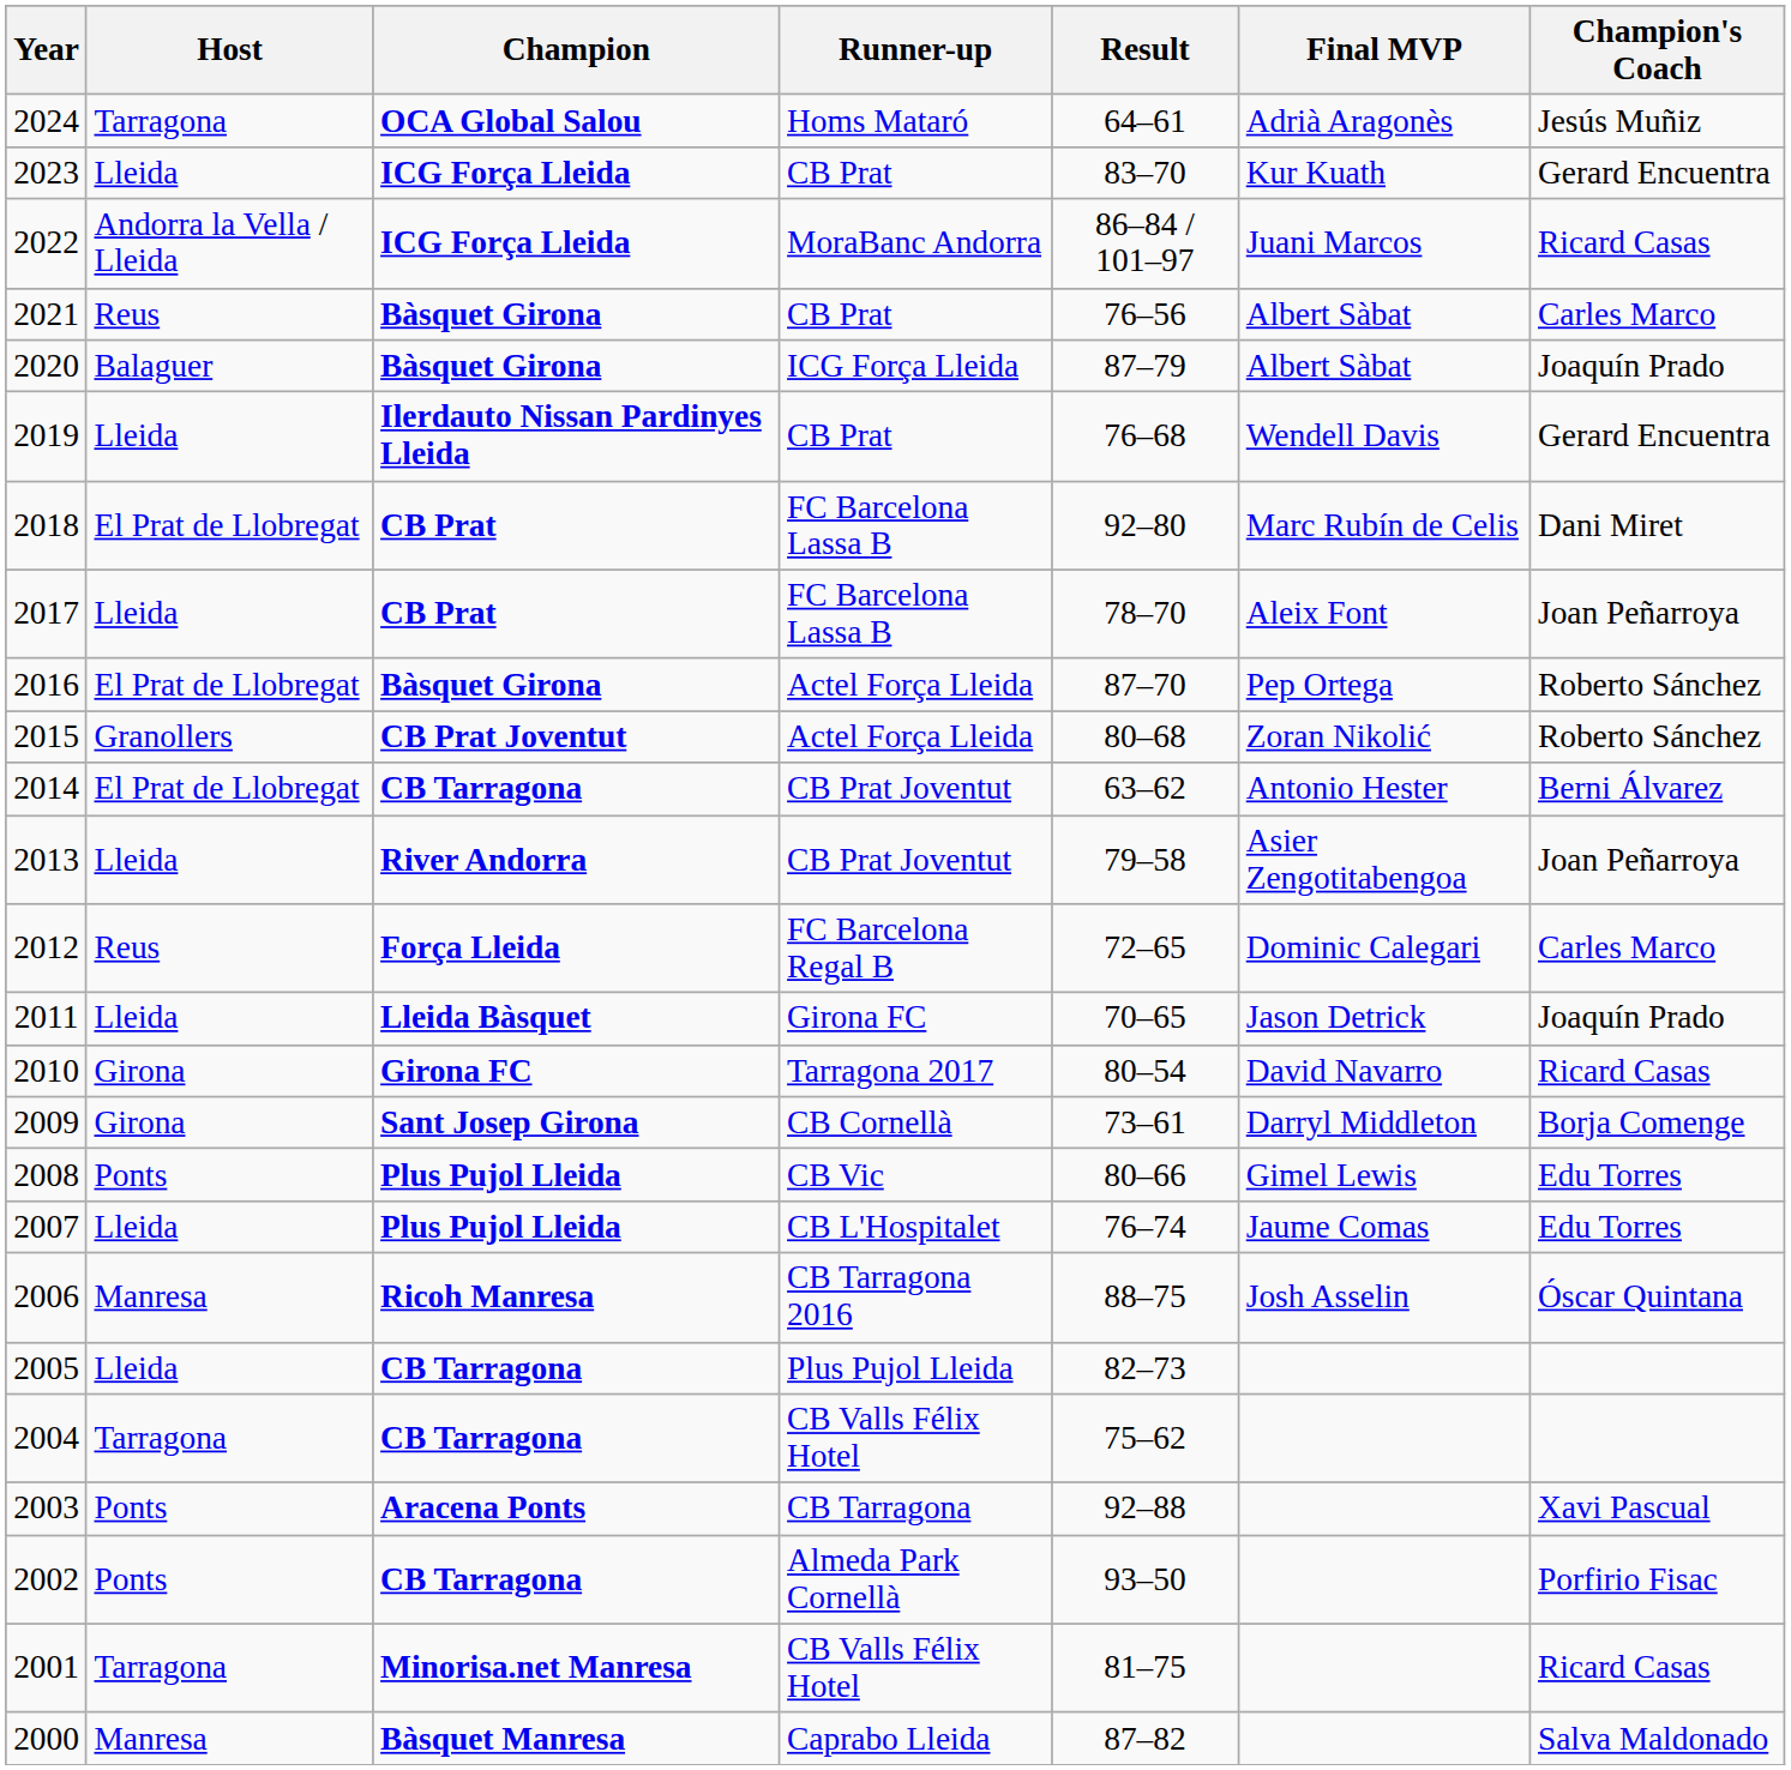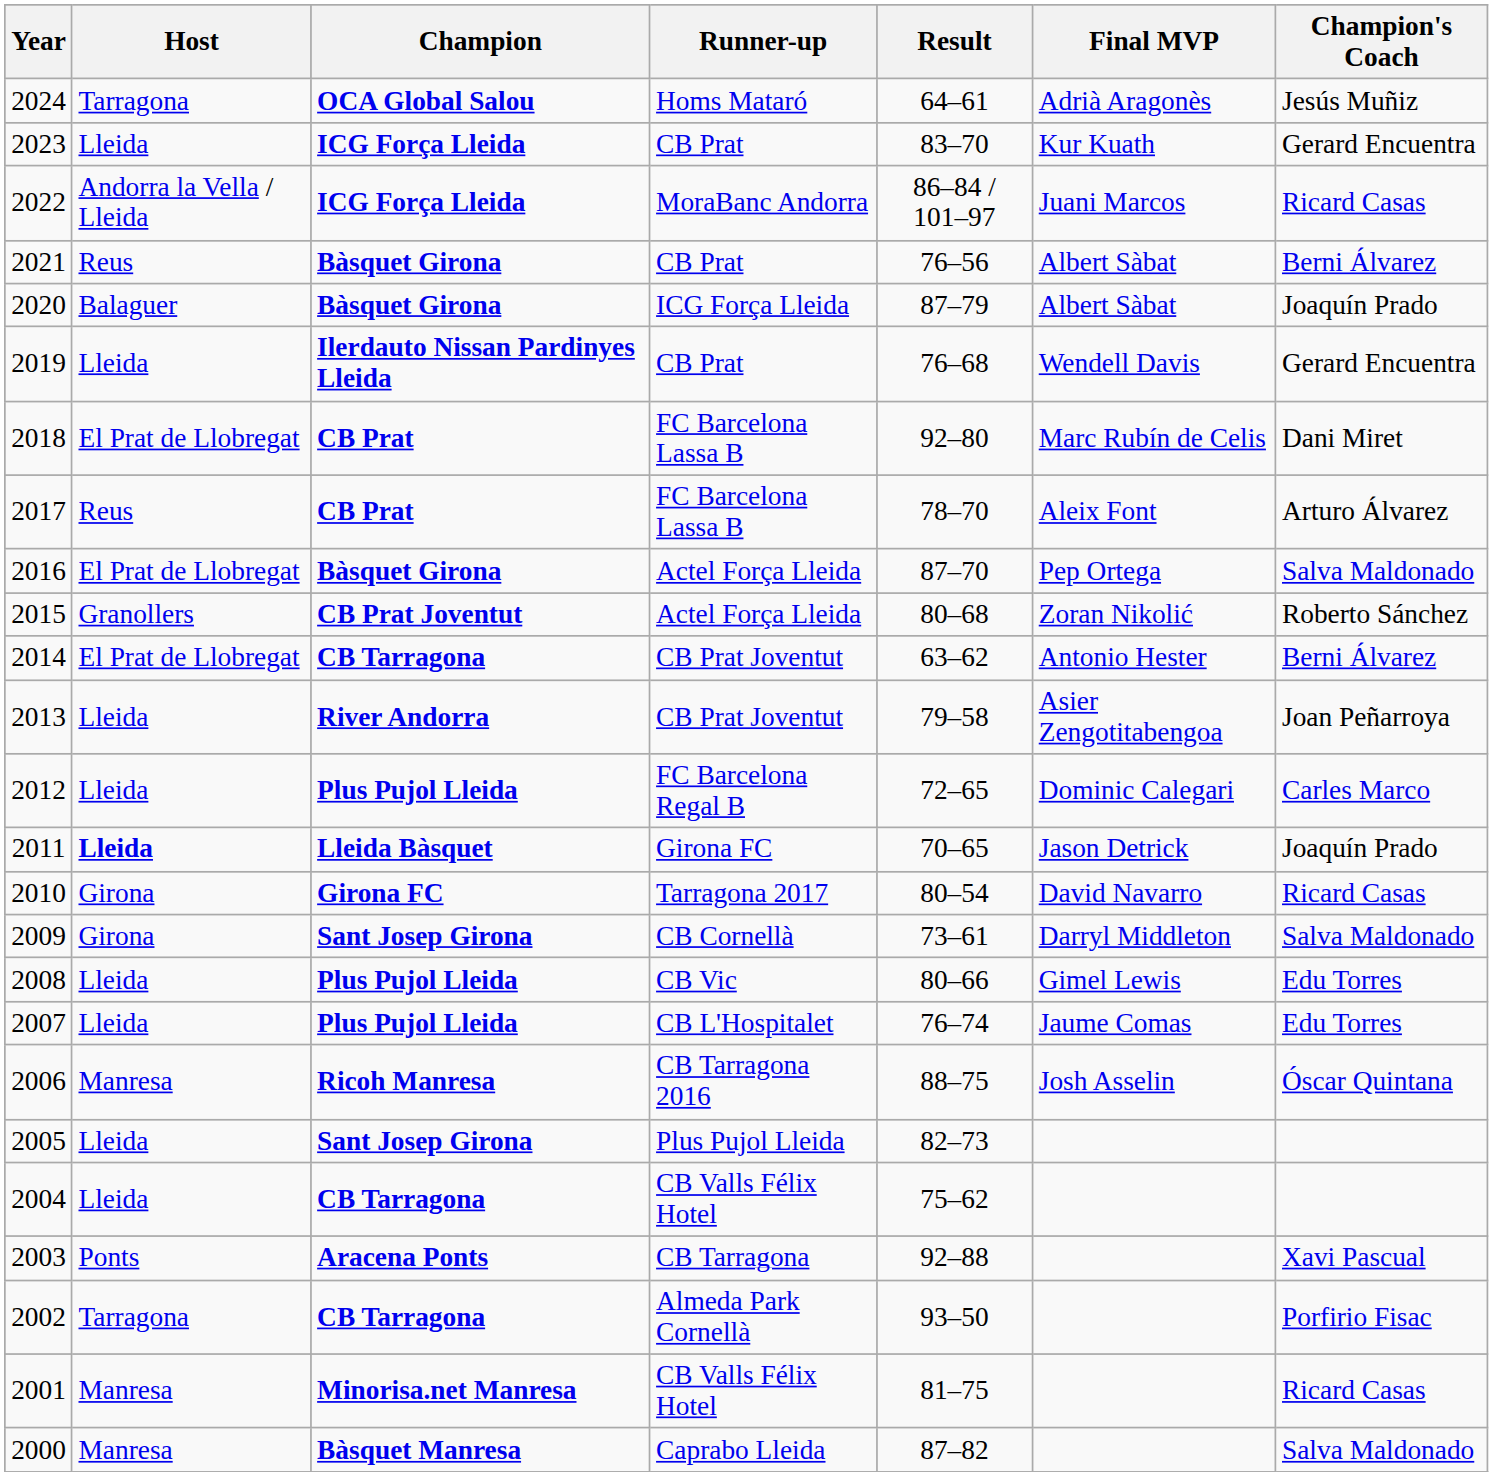 <table class="wikitable">
 <tr>
 <th>Year</th>
 <th>Host</th>
 <th>Champion</th>
 <th>Runner-up</th>
 <th>Result</th>
 <th>Final MVP</th>
 <th>Champion's Coach</th>
 </tr>
 <tr>
 <td align=center>2024</td>
 <td><a href='#'>Tarragona</a></td>
 <td><strong><a href='#'>OCA Global Salou</a></strong></td>
 <td><a href='#'>Homs Mataró</a></td>
 <td align=center>64–61</td>
 <td><a href='#'>Adrià Aragonès</a></td>
 <td>Jesús Muñiz</td>
 </tr>
 <tr>
 <td align=center>2023</td>
 <td><a href='#'>Lleida</a></td>
 <td><strong><a href='#'>ICG Força Lleida</a></strong></td>
 <td><a href='#'>CB Prat</a></td>
 <td align=center>83–70</td>
 <td><a href='#'>Kur Kuath</a></td>
 <td>Gerard Encuentra</td>
 </tr>
 <tr>
 <td align=center>2022</td>
 <td><a href='#'>Andorra la Vella</a> / <a href='#'>Lleida</a></td>
 <td><strong><a href='#'>ICG Força Lleida</a></strong></td>
 <td><a href='#'>MoraBanc Andorra</a></td>
 <td align=center>86–84 / 101–97</td>
 <td><a href='#'>Juani Marcos</a></td>
 <td><a href='#'>Ricard Casas</a></td>
 </tr>
 <tr>
 <td align=center>2021</td>
 <td><a href='#'>Reus</a></td>
 <td><strong><a href='#'>Bàsquet Girona</a></strong></td>
 <td><a href='#'>CB Prat</a></td>
 <td align=center>76–56</td>
 <td><a href='#'>Albert Sàbat</a></td>
-<td><a href='#'>Carles Marco</a></td>
+<td><a href='#'>Berni Álvarez</a></td>
 </tr>
 <tr>
 <td align=center>2020</td>
 <td><a href='#'>Balaguer</a></td>
 <td><strong><a href='#'>Bàsquet Girona</a></strong></td>
 <td><a href='#'>ICG Força Lleida</a></td>
 <td align=center>87–79</td>
 <td><a href='#'>Albert Sàbat</a></td>
 <td>Joaquín Prado</td>
 </tr>
 <tr>
 <td align=center>2019</td>
 <td><a href='#'>Lleida</a></td>
 <td><strong><a href='#'>Ilerdauto Nissan Pardinyes Lleida</a></strong></td>
 <td><a href='#'>CB Prat</a></td>
 <td align=center>76–68</td>
 <td><a href='#'>Wendell Davis</a></td>
 <td>Gerard Encuentra</td>
 </tr>
 <tr>
 <td align=center>2018</td>
 <td><a href='#'>El Prat de Llobregat</a></td>
 <td><strong><a href='#'>CB Prat</a></strong></td>
 <td><a href='#'>FC Barcelona Lassa B</a></td>
 <td align=center>92–80</td>
 <td><a href='#'>Marc Rubín de Celis</a></td>
 <td>Dani Miret</td>
 </tr>
 <tr>
 <td align=center>2017</td>
-<td><a href='#'>Lleida</a></td>
+<td><a href='#'>Reus</a></td>
 <td><strong><a href='#'>CB Prat</a></strong></td>
 <td><a href='#'>FC Barcelona Lassa B</a></td>
 <td align=center>78–70</td>
 <td><a href='#'>Aleix Font</a></td>
-<td>Joan Peñarroya</td>
+<td>Arturo Álvarez</td>
 </tr>
 <tr>
 <td align=center>2016</td>
 <td><a href='#'>El Prat de Llobregat</a></td>
 <td><strong><a href='#'>Bàsquet Girona</a></strong></td>
 <td><a href='#'>Actel Força Lleida</a></td>
 <td align=center>87–70</td>
 <td><a href='#'>Pep Ortega</a></td>
-<td>Roberto Sánchez</td>
+<td><a href='#'>Salva Maldonado</a></td>
 </tr>
 <tr>
 <td align=center>2015</td>
 <td><a href='#'>Granollers</a></td>
 <td><strong><a href='#'>CB Prat Joventut</a></strong></td>
 <td><a href='#'>Actel Força Lleida</a></td>
 <td align=center>80–68</td>
 <td><a href='#'>Zoran Nikolić</a></td>
 <td>Roberto Sánchez</td>
 </tr>
 <tr>
 <td align=center>2014</td>
 <td><a href='#'>El Prat de Llobregat</a></td>
 <td><strong><a href='#'>CB Tarragona</a></strong></td>
 <td><a href='#'>CB Prat Joventut</a></td>
 <td align=center>63–62</td>
 <td><a href='#'>Antonio Hester</a></td>
 <td><a href='#'>Berni Álvarez</a></td>
 </tr>
 <tr>
 <td align=center>2013</td>
 <td><a href='#'>Lleida</a></td>
 <td><strong><a href='#'>River Andorra</a></strong></td>
 <td><a href='#'>CB Prat Joventut</a></td>
 <td align=center>79–58</td>
 <td><a href='#'>Asier Zengotitabengoa</a></td>
 <td>Joan Peñarroya</td>
 </tr>
 <tr>
 <td align=center>2012</td>
-<td><a href='#'>Reus</a></td>
-<td><strong><a href='#'>Força Lleida</a></strong></td>
+<td><a href='#'>Lleida</a></td>
+<td><strong><a href='#'>Plus Pujol Lleida</a></strong></td>
 <td><a href='#'>FC Barcelona Regal B</a></td>
 <td align=center>72–65</td>
 <td><a href='#'>Dominic Calegari</a></td>
 <td><a href='#'>Carles Marco</a></td>
 </tr>
 <tr>
 <td align=center>2011</td>
-<td><a href='#'>Lleida</a></td>
+<td><strong><a href='#'>Lleida</a></strong></td>
 <td><strong><a href='#'>Lleida Bàsquet</a></strong></td>
 <td><a href='#'>Girona FC</a></td>
 <td align=center>70–65</td>
 <td><a href='#'>Jason Detrick</a></td>
 <td>Joaquín Prado</td>
 </tr>
 <tr>
 <td align=center>2010</td>
 <td><a href='#'>Girona</a></td>
 <td><strong><a href='#'>Girona FC</a></strong></td>
 <td><a href='#'>Tarragona 2017</a></td>
 <td align=center>80–54</td>
 <td><a href='#'>David Navarro</a></td>
 <td><a href='#'>Ricard Casas</a></td>
 </tr>
 <tr>
 <td align=center>2009</td>
 <td><a href='#'>Girona</a></td>
 <td><strong><a href='#'>Sant Josep Girona</a></strong></td>
 <td><a href='#'>CB Cornellà</a></td>
 <td align=center>73–61</td>
 <td><a href='#'>Darryl Middleton</a></td>
-<td><a href='#'>Borja Comenge</a></td>
+<td><a href='#'>Salva Maldonado</a></td>
 </tr>
 <tr>
 <td align=center>2008</td>
-<td><a href='#'>Ponts</a></td>
+<td><a href='#'>Lleida</a></td>
 <td><strong><a href='#'>Plus Pujol Lleida</a></strong></td>
 <td><a href='#'>CB Vic</a></td>
 <td align=center>80–66</td>
 <td><a href='#'>Gimel Lewis</a></td>
 <td><a href='#'>Edu Torres</a></td>
 </tr>
 <tr>
 <td align=center>2007</td>
 <td><a href='#'>Lleida</a></td>
 <td><strong><a href='#'>Plus Pujol Lleida</a></strong></td>
 <td><a href='#'>CB L'Hospitalet</a></td>
 <td align=center>76–74</td>
 <td><a href='#'>Jaume Comas</a></td>
 <td><a href='#'>Edu Torres</a></td>
 </tr>
 <tr>
 <td align=center>2006</td>
 <td><a href='#'>Manresa</a></td>
 <td><strong><a href='#'>Ricoh Manresa</a></strong></td>
 <td><a href='#'>CB Tarragona 2016</a></td>
 <td align=center>88–75</td>
 <td><a href='#'>Josh Asselin</a></td>
 <td><a href='#'>Óscar Quintana</a></td>
 </tr>
 <tr>
 <td align=center>2005</td>
 <td><a href='#'>Lleida</a></td>
-<td><strong><a href='#'>CB Tarragona</a></strong></td>
+<td><strong><a href='#'>Sant Josep Girona</a></strong></td>
 <td><a href='#'>Plus Pujol Lleida</a></td>
 <td align=center>82–73</td>
 <td></td>
 <td></td>
 </tr>
 <tr>
 <td align=center>2004</td>
-<td><a href='#'>Tarragona</a></td>
+<td><a href='#'>Lleida</a></td>
 <td><strong><a href='#'>CB Tarragona</a></strong></td>
 <td><a href='#'>CB Valls Félix Hotel</a></td>
 <td align=center>75–62</td>
 <td></td>
 <td></td>
 </tr>
 <tr>
 <td align=center>2003</td>
 <td><a href='#'>Ponts</a></td>
 <td><strong><a href='#'>Aracena Ponts</a></strong></td>
 <td><a href='#'>CB Tarragona</a></td>
 <td align=center>92–88</td>
 <td></td>
 <td><a href='#'>Xavi Pascual</a></td>
 </tr>
 <tr>
 <td align=center>2002</td>
-<td><a href='#'>Ponts</a></td>
+<td><a href='#'>Tarragona</a></td>
 <td><strong><a href='#'>CB Tarragona</a></strong></td>
 <td><a href='#'>Almeda Park Cornellà</a></td>
 <td align=center>93–50</td>
 <td></td>
 <td><a href='#'>Porfirio Fisac</a></td>
 </tr>
 <tr>
 <td align=center>2001</td>
-<td><a href='#'>Tarragona</a></td>
+<td><a href='#'>Manresa</a></td>
 <td><strong><a href='#'>Minorisa.net Manresa</a></strong></td>
 <td><a href='#'>CB Valls Félix Hotel</a></td>
 <td align=center>81–75</td>
 <td></td>
 <td><a href='#'>Ricard Casas</a></td>
 </tr>
 <tr>
 <td align=center>2000</td>
 <td><a href='#'>Manresa</a></td>
 <td><strong><a href='#'>Bàsquet Manresa</a></strong></td>
 <td><a href='#'>Caprabo Lleida</a></td>
 <td align=center>87–82</td>
 <td></td>
 <td><a href='#'>Salva Maldonado</a></td>
 </tr>
 <tr>
 </tr>
 </table>
